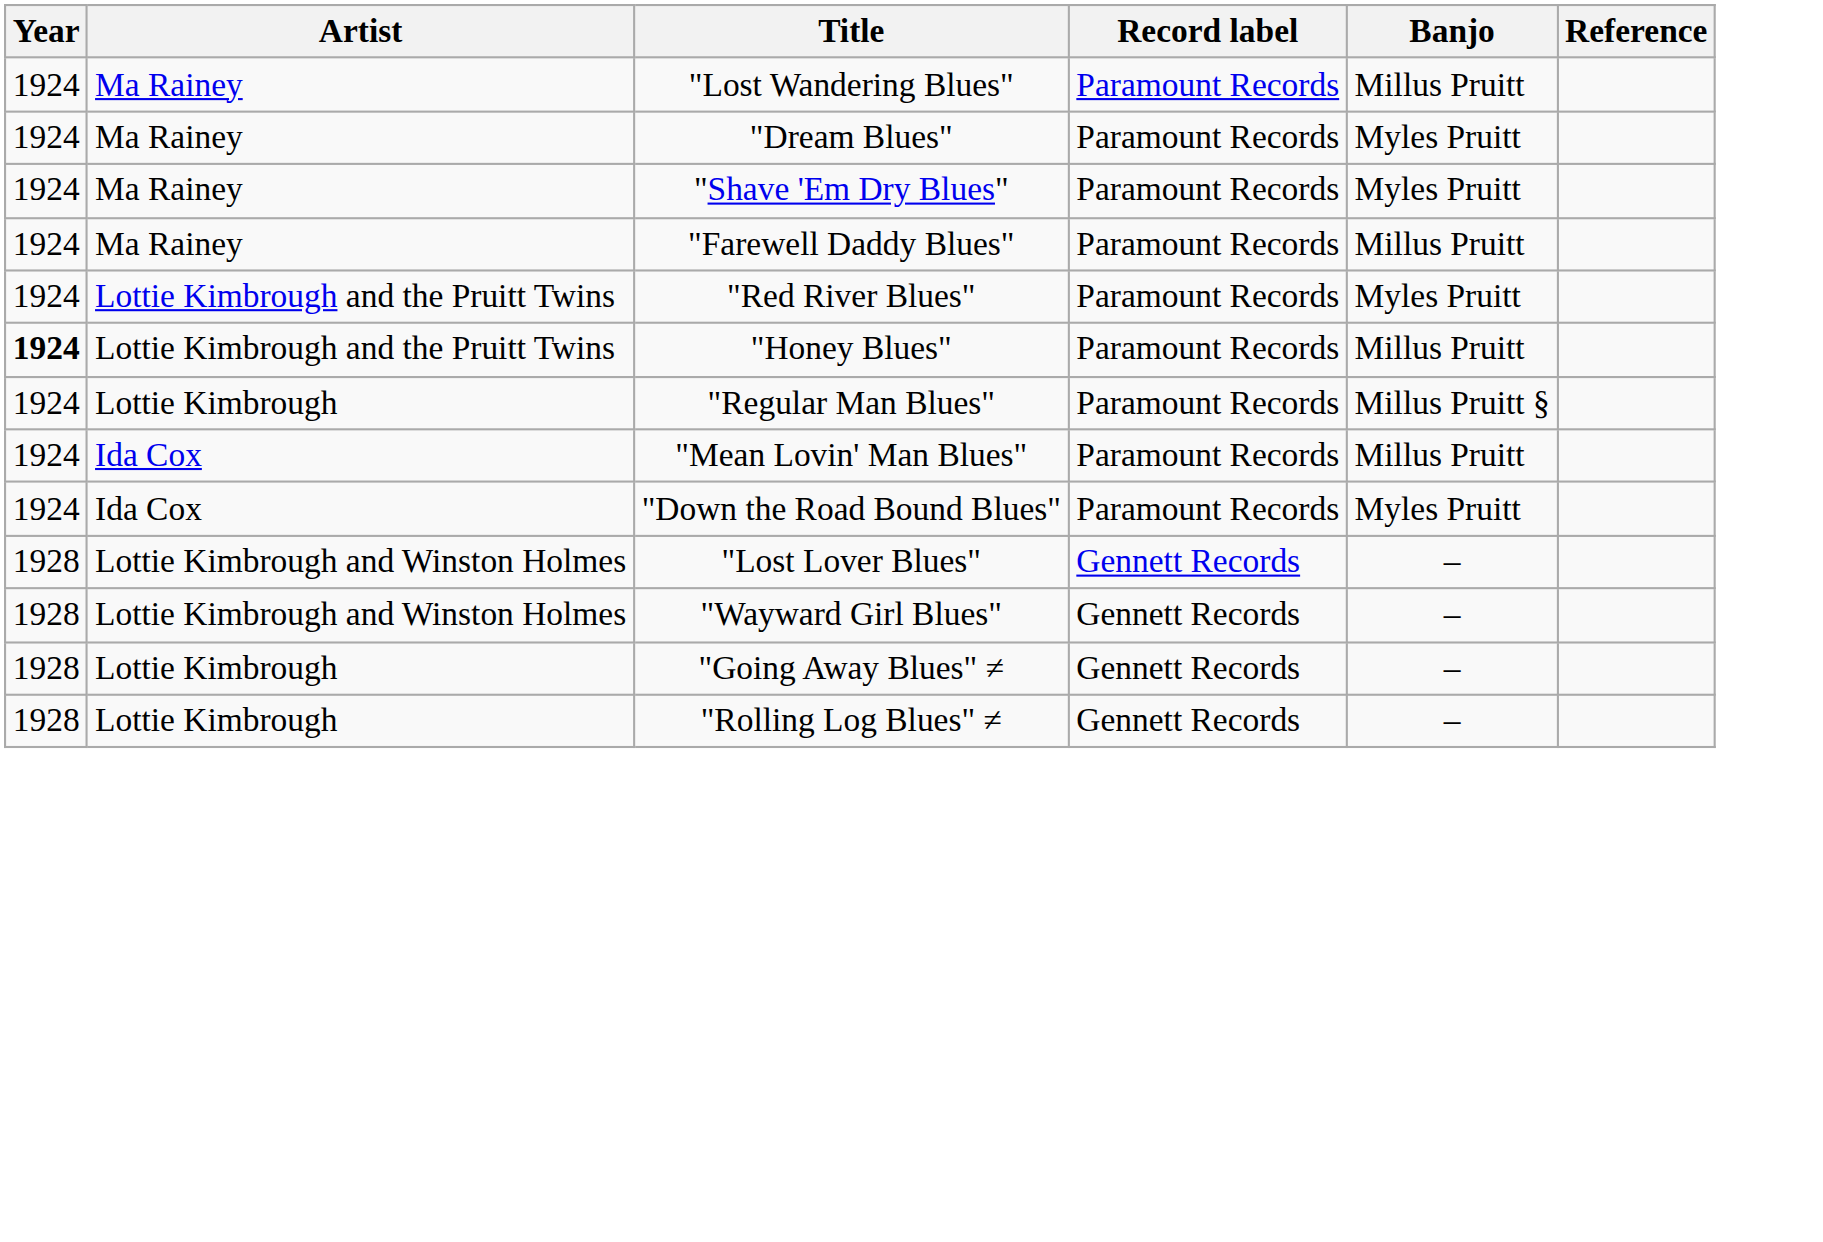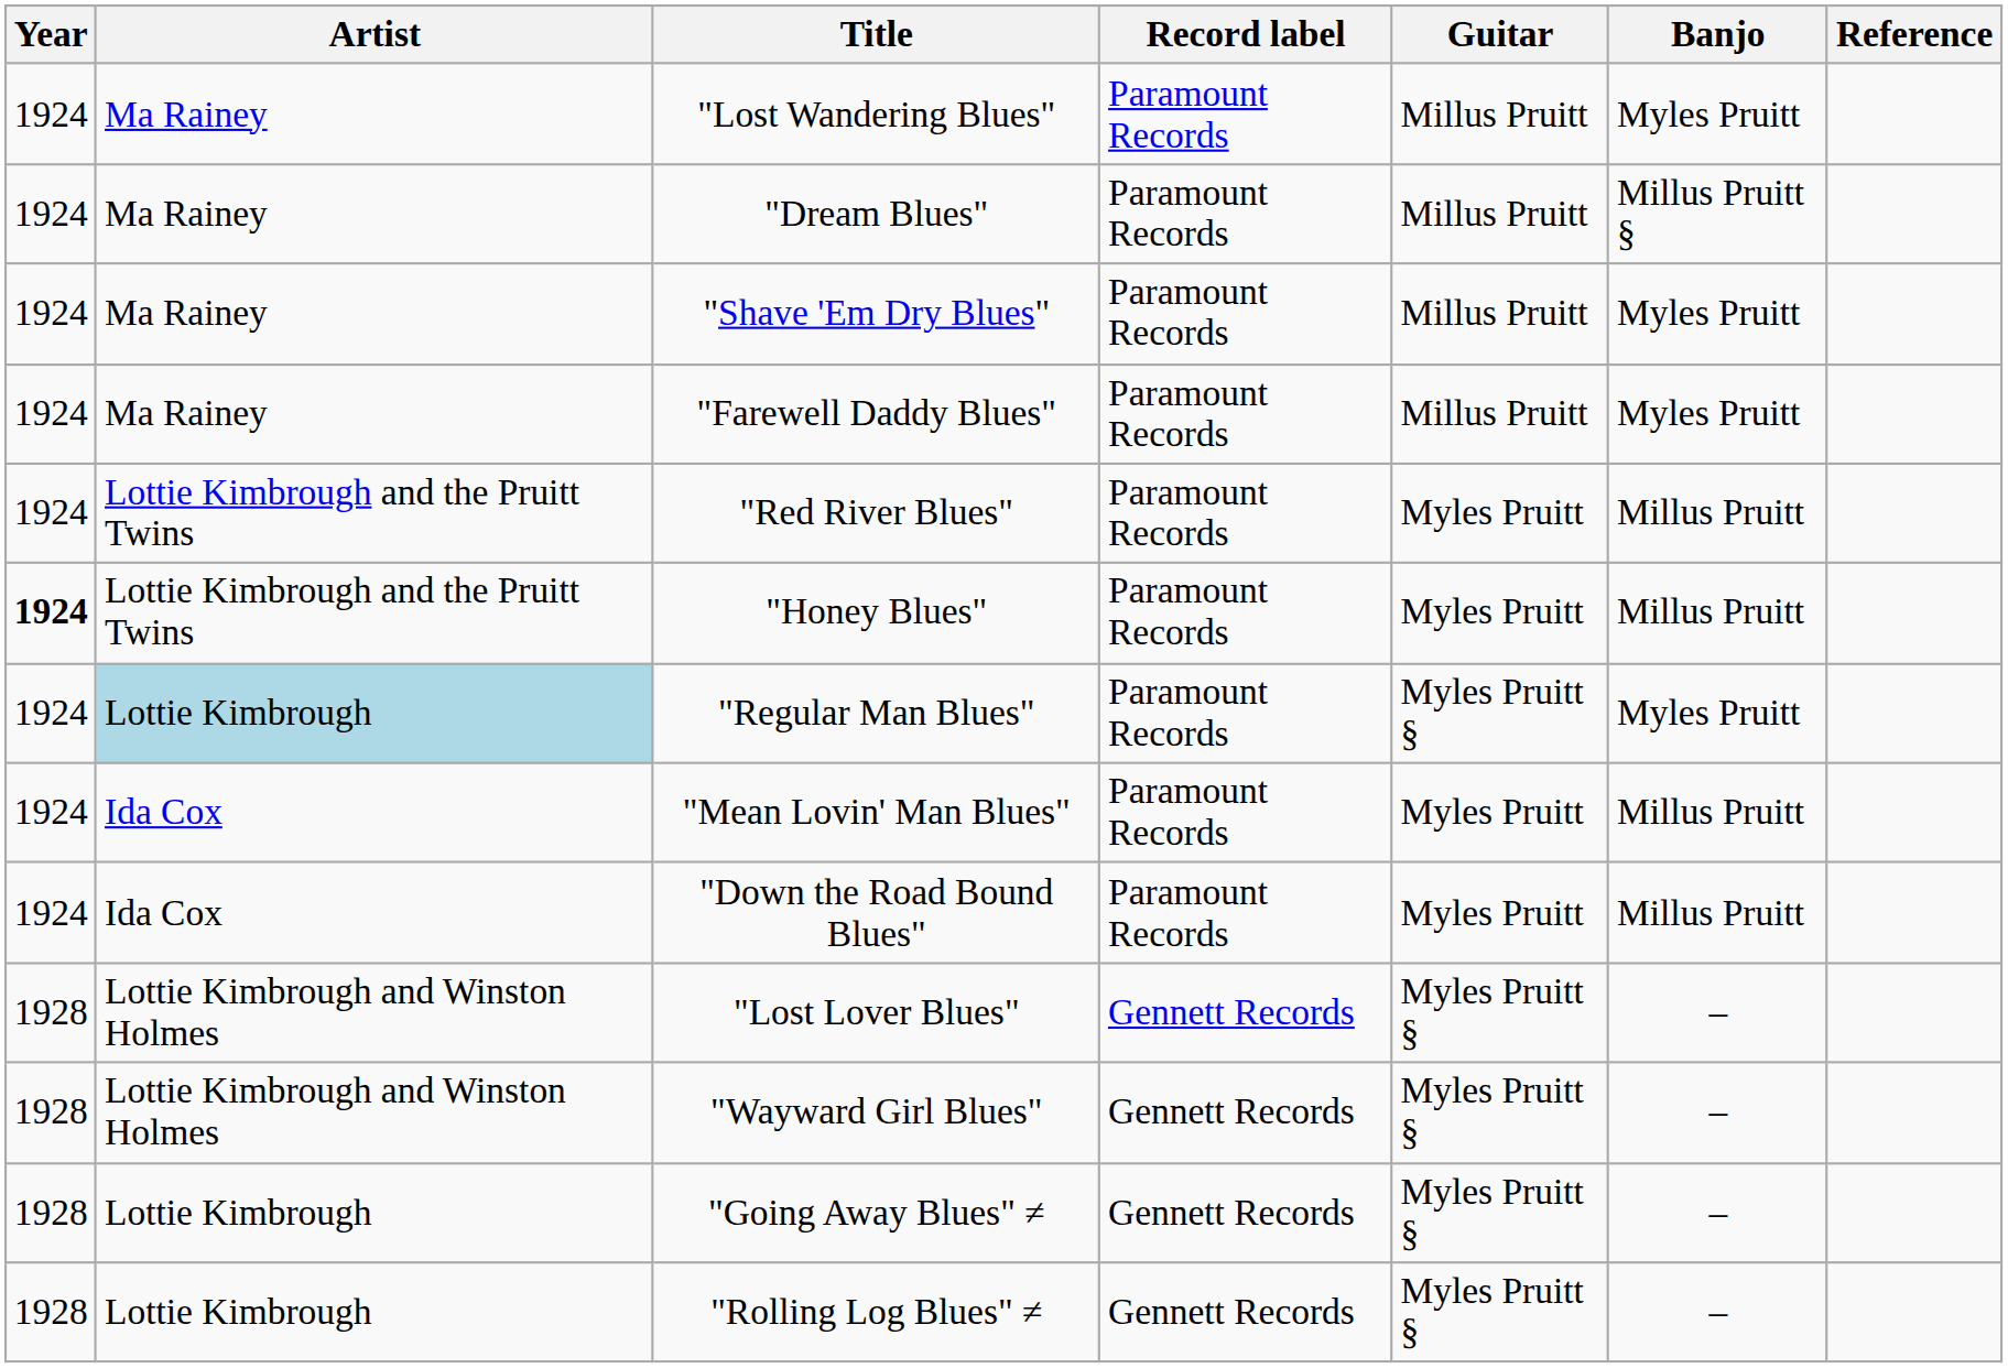 <table class="wikitable sortable">
 <tr>
 <th>Year</th>
 <th>Artist</th>
 <th>Title</th>
 <th>Record label</th>
+<th>Guitar</th>
 <th>Banjo</th>
 <th>Reference</th>
 </tr>
 <tr>
 <td>1924</td>
 <td><a href='#'>Ma Rainey</a></td>
 <td style="text-align:center;">"Lost Wandering Blues"</td>
 <td><a href='#'>Paramount Records</a></td>
 <td>Millus Pruitt</td>
+<td>Myles Pruitt</td>
 <td></td>
 </tr>
 <tr>
 <td>1924</td>
 <td>Ma Rainey</td>
 <td style="text-align:center;">"Dream Blues"</td>
 <td>Paramount Records</td>
-<td>Myles Pruitt</td>
+<td>Millus Pruitt</td>
+<td>Millus Pruitt §</td>
 <td></td>
 </tr>
 <tr>
 <td>1924</td>
 <td>Ma Rainey</td>
 <td style="text-align:center;">"<a href='#'>Shave 'Em Dry Blues</a>"</td>
 <td>Paramount Records</td>
+<td>Millus Pruitt</td>
 <td>Myles Pruitt</td>
 <td></td>
 </tr>
 <tr>
 <td>1924</td>
 <td>Ma Rainey</td>
 <td style="text-align:center;">"Farewell Daddy Blues"</td>
 <td>Paramount Records</td>
 <td>Millus Pruitt</td>
+<td>Myles Pruitt</td>
 <td></td>
 </tr>
 <tr>
 <td>1924</td>
 <td><a href='#'>Lottie Kimbrough</a> and the Pruitt Twins</td>
 <td style="text-align:center;">"Red River Blues"</td>
 <td>Paramount Records</td>
 <td>Myles Pruitt</td>
+<td>Millus Pruitt</td>
 <td></td>
 </tr>
 <tr>
 <td><strong>1924</strong></td>
 <td>Lottie Kimbrough and the Pruitt Twins</td>
 <td style="text-align:center;">"Honey Blues"</td>
 <td>Paramount Records</td>
+<td>Myles Pruitt</td>
 <td>Millus Pruitt</td>
 <td></td>
 </tr>
 <tr>
 <td>1924</td>
-<td>Lottie Kimbrough</td>
+<td style="background: lightblue;">Lottie Kimbrough</td>
 <td style="text-align:center;">"Regular Man Blues"</td>
 <td>Paramount Records</td>
-<td>Millus Pruitt §</td>
+<td>Myles Pruitt §</td>
+<td>Myles Pruitt</td>
 <td></td>
 </tr>
 <tr>
 <td>1924</td>
 <td><a href='#'>Ida Cox</a></td>
 <td style="text-align:center;">"Mean Lovin' Man Blues"</td>
 <td>Paramount Records</td>
+<td>Myles Pruitt</td>
 <td>Millus Pruitt</td>
 <td></td>
 </tr>
 <tr>
 <td>1924</td>
 <td>Ida Cox</td>
 <td style="text-align:center;">"Down the Road Bound Blues"</td>
 <td>Paramount Records</td>
 <td>Myles Pruitt</td>
+<td>Millus Pruitt</td>
 <td></td>
 </tr>
 <tr>
 <td>1928</td>
 <td>Lottie Kimbrough and Winston Holmes</td>
 <td style="text-align:center;">"Lost Lover Blues"</td>
 <td><a href='#'>Gennett Records</a></td>
+<td>Myles Pruitt §</td>
 <td style="text-align:center;">–</td>
 <td></td>
 </tr>
 <tr>
 <td>1928</td>
 <td>Lottie Kimbrough and Winston Holmes</td>
 <td style="text-align:center;">"Wayward Girl Blues"</td>
 <td>Gennett Records</td>
+<td>Myles Pruitt §</td>
 <td style="text-align:center;">–</td>
 <td></td>
 </tr>
 <tr>
 <td>1928</td>
 <td>Lottie Kimbrough</td>
 <td style="text-align:center;">"Going Away Blues" ≠</td>
 <td>Gennett Records</td>
+<td>Myles Pruitt §</td>
 <td style="text-align:center;">–</td>
 <td></td>
 </tr>
 <tr>
 <td>1928</td>
 <td>Lottie Kimbrough</td>
 <td style="text-align:center;">"Rolling Log Blues" ≠</td>
 <td>Gennett Records</td>
+<td>Myles Pruitt §</td>
 <td style="text-align:center;">–</td>
 <td></td>
 </tr>
 </table>
